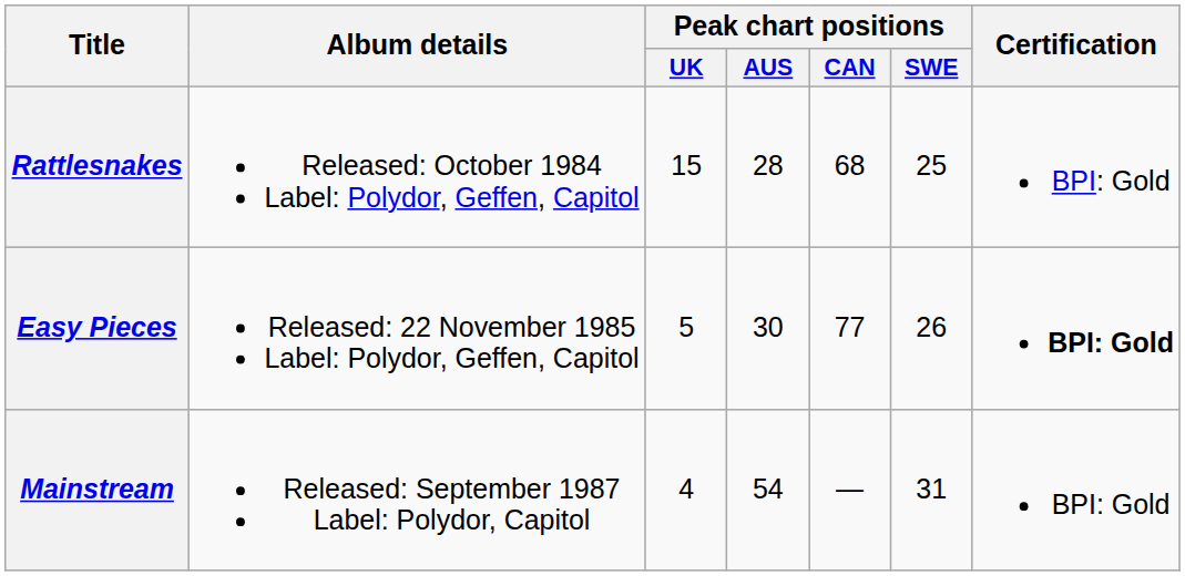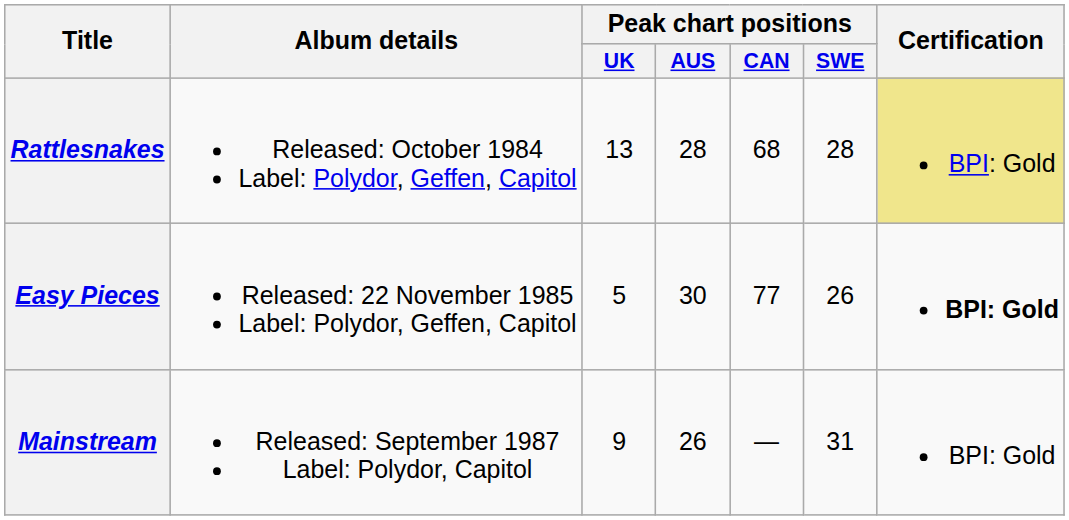 <table class="wikitable plainrowheaders" style="text-align:center">
 <tr>
 <th scope="col" rowspan="2">Title</th>
 <th scope="col" rowspan="2">Album details</th>
 <th scope="col" colspan="4">Peak chart positions</th>
 <th scope="col" rowspan="2">Certification</th>
 </tr>
 <tr>
 <th style="width:3em;font-size:85%"><a href='#'>UK</a><br></th>
 <th style="width:3em;font-size:85%"><a href='#'>AUS</a><br></th>
 <th style="width:3em;font-size:85%"><a href='#'>CAN</a></th>
 <th style="width:3em;font-size:85%"><a href='#'>SWE</a><br></th>
 </tr>
 <tr>
 <th scope="row"><em><a href='#'>Rattlesnakes</a></em></th>
 <td><br><ul><li>Released: October 1984</li><li>Label: <a href='#'>Polydor</a>, <a href='#'>Geffen</a>, <a href='#'>Capitol</a></li></ul></td>
-<td>15</td>
+<td>13</td>
 <td>28</td>
 <td>68</td>
-<td>25</td>
-<td><br><ul><li><a href='#'>BPI</a>: Gold</li></ul></td>
+<td>28</td>
+<td style="background: khaki;"><br><ul><li><a href='#'>BPI</a>: Gold</li></ul></td>
 </tr>
 <tr>
 <th scope="row"><em><a href='#'>Easy Pieces</a></em></th>
 <td><br><ul><li>Released: 22 November 1985</li><li>Label: Polydor, Geffen, Capitol</li></ul></td>
 <td>5</td>
 <td>30</td>
 <td>77</td>
 <td>26</td>
 <td><strong><br><ul><li>BPI: Gold</li></ul></strong></td>
 </tr>
 <tr>
 <th scope="row"><em><a href='#'>Mainstream</a></em></th>
 <td><br><ul><li>Released: September 1987</li><li>Label: Polydor, Capitol</li></ul></td>
-<td>4</td>
-<td>54</td>
+<td>9</td>
+<td>26</td>
 <td>—</td>
 <td>31</td>
 <td><br><ul><li>BPI: Gold</li></ul></td>
 </tr>
 </table>
